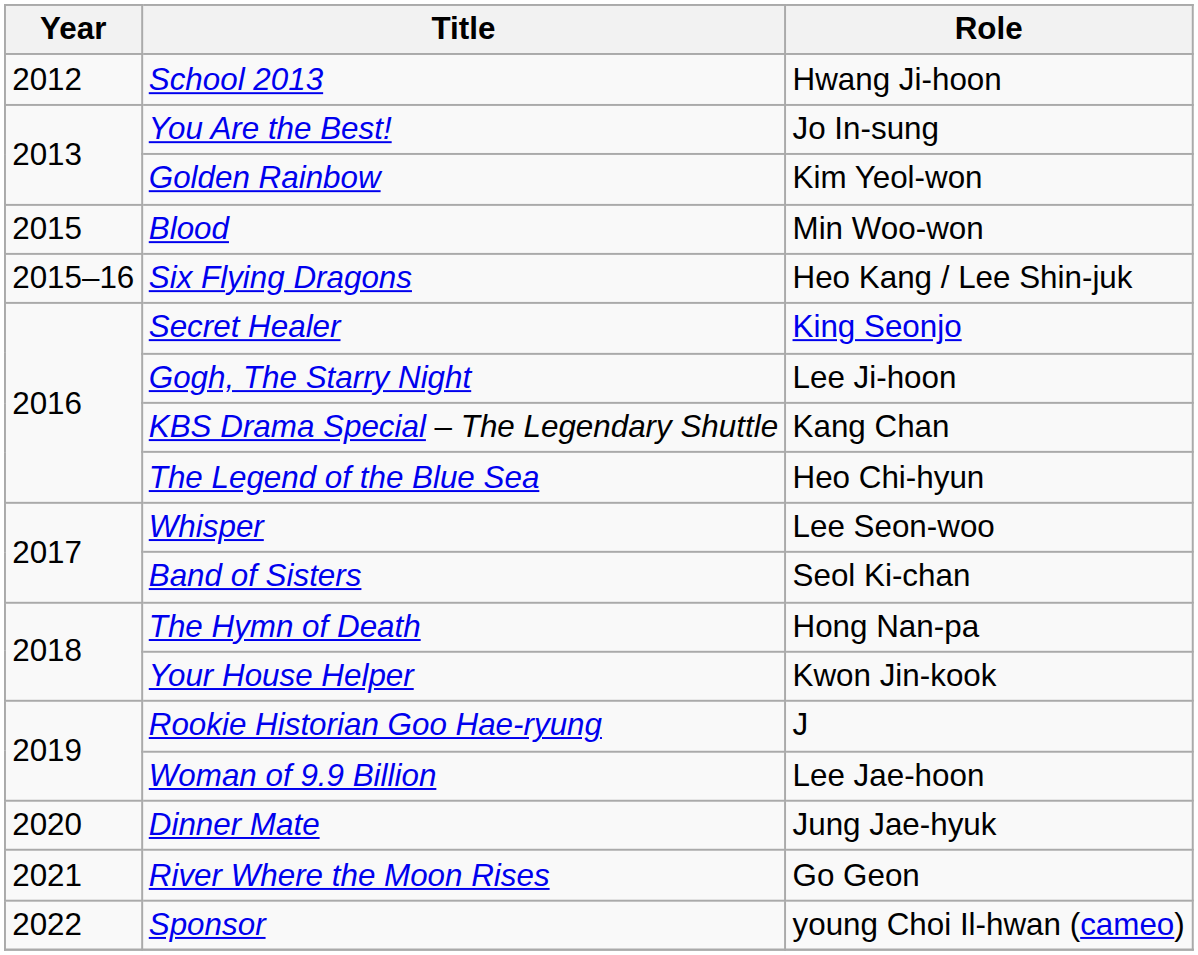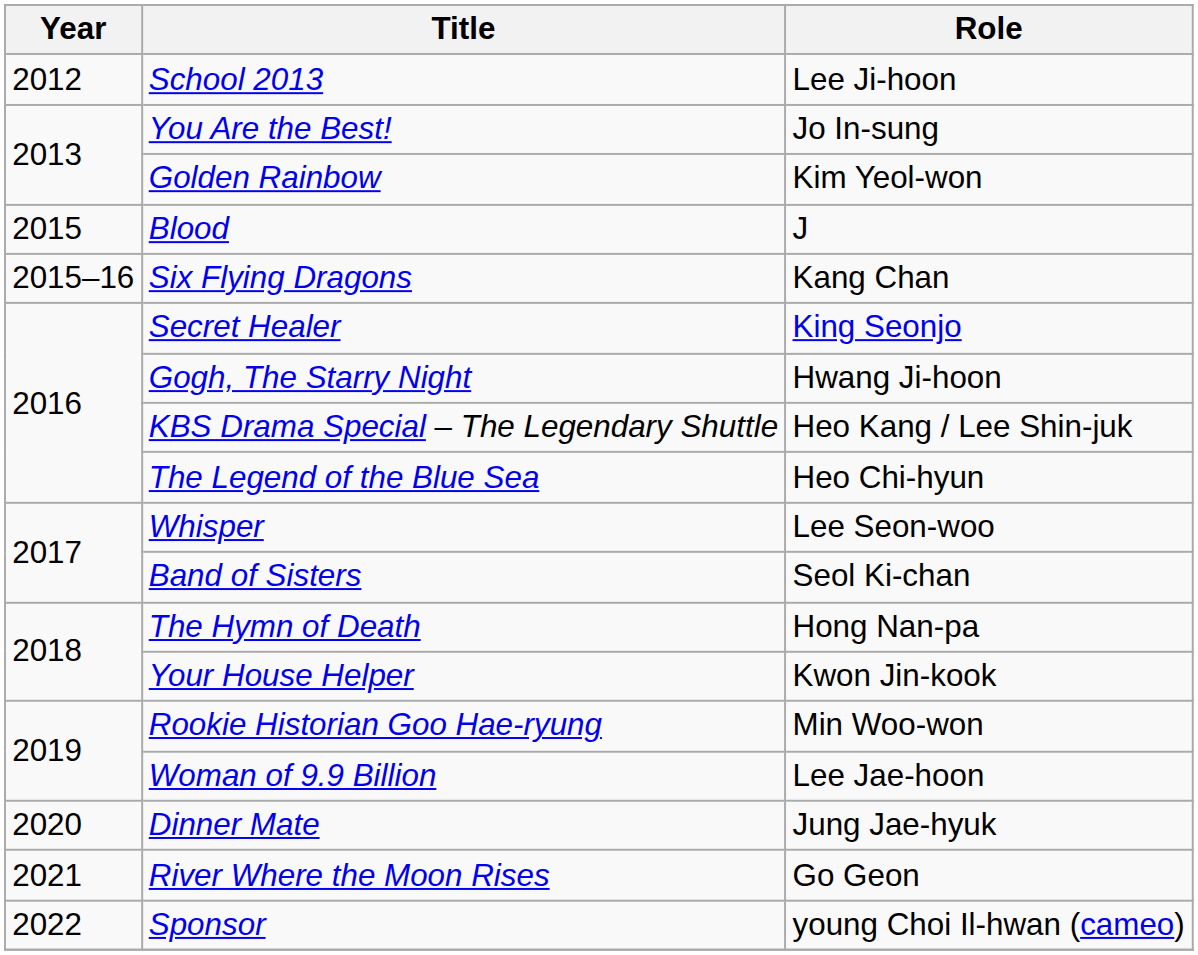 <table class="wikitable">
 <tr>
 <th>Year</th>
 <th>Title</th>
 <th>Role</th>
 </tr>
 <tr>
 <td>2012</td>
 <td><em><a href='#'>School 2013</a></em></td>
-<td>Hwang Ji-hoon</td>
+<td>Lee Ji-hoon</td>
 </tr>
 <tr>
 <td rowspan=2>2013</td>
 <td><em><a href='#'>You Are the Best!</a></em></td>
 <td>Jo In-sung</td>
 </tr>
 <tr>
 <td><em><a href='#'>Golden Rainbow</a></em></td>
 <td>Kim Yeol-won</td>
 </tr>
 <tr>
 <td rowspan="1">2015</td>
 <td><em><a href='#'>Blood</a></em></td>
-<td>Min Woo-won</td>
+<td>J</td>
 </tr>
 <tr>
 <td>2015–16</td>
 <td><em><a href='#'>Six Flying Dragons</a></em></td>
-<td>Heo Kang / Lee Shin-juk</td>
+<td>Kang Chan</td>
 </tr>
 <tr>
 <td rowspan="4">2016</td>
 <td><em><a href='#'>Secret Healer</a></em></td>
 <td><a href='#'>King Seonjo</a></td>
 </tr>
 <tr>
 <td><em><a href='#'>Gogh, The Starry Night</a></em></td>
-<td>Lee Ji-hoon</td>
+<td>Hwang Ji-hoon</td>
 </tr>
 <tr>
 <td><em> <a href='#'>KBS Drama Special</a> </em>– <em>The Legendary Shuttle</em></td>
-<td>Kang Chan</td>
+<td>Heo Kang / Lee Shin-juk</td>
 </tr>
 <tr>
 <td><em><a href='#'>The Legend of the Blue Sea</a></em></td>
 <td>Heo Chi-hyun</td>
 </tr>
 <tr>
 <td rowspan="2">2017</td>
 <td><em><a href='#'>Whisper</a></em></td>
 <td>Lee Seon-woo</td>
 </tr>
 <tr>
 <td><em><a href='#'>Band of Sisters</a></em></td>
 <td>Seol Ki-chan</td>
 </tr>
 <tr>
 <td rowspan=2>2018</td>
 <td><em><a href='#'>The Hymn of Death</a></em></td>
 <td>Hong Nan-pa</td>
 </tr>
 <tr>
 <td><em><a href='#'>Your House Helper</a></em></td>
 <td>Kwon Jin-kook</td>
 </tr>
 <tr>
 <td rowspan=2>2019</td>
 <td><em><a href='#'>Rookie Historian Goo Hae-ryung</a></em></td>
-<td>J</td>
+<td>Min Woo-won</td>
 </tr>
 <tr>
 <td><em><a href='#'>Woman of 9.9 Billion</a></em></td>
 <td>Lee Jae-hoon</td>
 </tr>
 <tr>
 <td>2020</td>
 <td><em><a href='#'>Dinner Mate</a></em> </td>
 <td>Jung Jae-hyuk</td>
 </tr>
 <tr>
 <td>2021</td>
 <td><em><a href='#'>River Where the Moon Rises</a></em></td>
 <td>Go Geon </td>
 </tr>
 <tr>
 <td>2022</td>
 <td><em><a href='#'>Sponsor</a></em></td>
 <td>young Choi Il-hwan (<a href='#'>cameo</a>)</td>
 </tr>
 <tr>
 </tr>
 </table>
